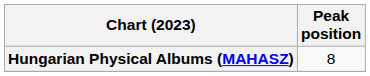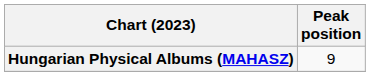 <table class="wikitable sortable plainrowheaders" style="text-align:center">
 <tr>
 <th scope="col">Chart (2023)</th>
 <th scope="col">Peak<br>position</th>
 </tr>
 <tr>
 <th scope="row">Hungarian Physical Albums (<a href='#'>MAHASZ</a>)</th>
-<td>8</td>
+<td>9</td>
 </tr>
 <tr>
 </tr>
 </table>
